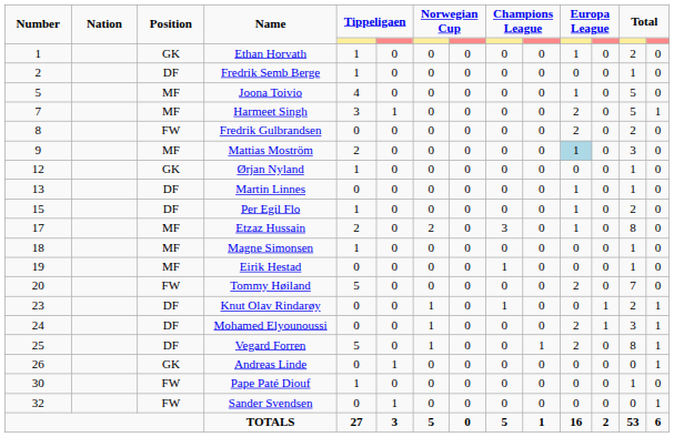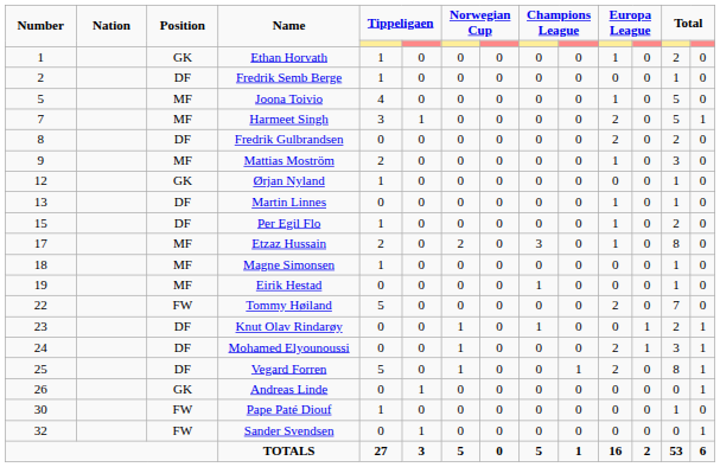 <table class="wikitable" style="font-size: 100%; text-align: center;">
 <tr>
 <td rowspan="2" width="10%" align="center"><strong>Number</strong></td>
 <td rowspan="2" width="10%" align="center"><strong>Nation</strong></td>
 <td rowspan="2" width="10%" align="center"><strong>Position</strong></td>
 <td rowspan="2" width="20%" align="center"><strong>Name</strong></td>
 <td colspan="2" align="center"><strong><a href='#'>Tippeligaen</a></strong></td>
 <td colspan="2" align="center"><strong><a href='#'>Norwegian Cup</a></strong></td>
 <td colspan="2" align="center"><strong><a href='#'>Champions League</a></strong></td>
 <td colspan="2" align="center"><strong><a href='#'>Europa League</a></strong></td>
 <td colspan="2" align="center"><strong>Total</strong></td>
 </tr>
 <tr>
 <th width=60 style="background: #FFEE99"></th>
 <th width=60 style="background: #FF8888"></th>
 <th width=60 style="background: #FFEE99"></th>
 <th width=60 style="background: #FF8888"></th>
 <th width=60 style="background: #FFEE99"></th>
 <th width=60 style="background: #FF8888"></th>
 <th width=60 style="background: #FFEE99"></th>
 <th width=60 style="background: #FF8888"></th>
 <th width=60 style="background: #FFEE99"></th>
 <th width=60 style="background: #FF8888"></th>
 </tr>
 <tr>
 <td>1</td>
 <td></td>
 <td>GK</td>
 <td><a href='#'>Ethan Horvath</a></td>
 <td>1</td>
 <td>0</td>
 <td>0</td>
 <td>0</td>
 <td>0</td>
 <td>0</td>
 <td>1</td>
 <td>0</td>
 <td>2</td>
 <td>0</td>
 </tr>
 <tr>
 <td>2</td>
 <td></td>
 <td>DF</td>
 <td><a href='#'>Fredrik Semb Berge</a></td>
 <td>1</td>
 <td>0</td>
 <td>0</td>
 <td>0</td>
 <td>0</td>
 <td>0</td>
 <td>0</td>
 <td>0</td>
 <td>1</td>
 <td>0</td>
 </tr>
 <tr>
 <td>5</td>
 <td></td>
 <td>MF</td>
 <td><a href='#'>Joona Toivio</a></td>
 <td>4</td>
 <td>0</td>
 <td>0</td>
 <td>0</td>
 <td>0</td>
 <td>0</td>
 <td>1</td>
 <td>0</td>
 <td>5</td>
 <td>0</td>
 </tr>
 <tr>
 <td>7</td>
 <td></td>
 <td>MF</td>
 <td><a href='#'>Harmeet Singh</a></td>
 <td>3</td>
 <td>1</td>
 <td>0</td>
 <td>0</td>
 <td>0</td>
 <td>0</td>
 <td>2</td>
 <td>0</td>
 <td>5</td>
 <td>1</td>
 </tr>
 <tr>
 <td>8</td>
 <td></td>
-<td>FW</td>
+<td>DF</td>
 <td><a href='#'>Fredrik Gulbrandsen</a></td>
 <td>0</td>
 <td>0</td>
 <td>0</td>
 <td>0</td>
 <td>0</td>
 <td>0</td>
 <td>2</td>
 <td>0</td>
 <td>2</td>
 <td>0</td>
 </tr>
 <tr>
 <td>9</td>
 <td></td>
 <td>MF</td>
 <td><a href='#'>Mattias Moström</a></td>
 <td>2</td>
 <td>0</td>
 <td>0</td>
 <td>0</td>
 <td>0</td>
 <td>0</td>
-<td style="background: lightblue;">1</td>
+<td>1</td>
 <td>0</td>
 <td>3</td>
 <td>0</td>
 </tr>
 <tr>
 <td>12</td>
 <td></td>
 <td>GK</td>
 <td><a href='#'>Ørjan Nyland</a></td>
 <td>1</td>
 <td>0</td>
 <td>0</td>
 <td>0</td>
 <td>0</td>
 <td>0</td>
 <td>0</td>
 <td>0</td>
 <td>1</td>
 <td>0</td>
 </tr>
 <tr>
 <td>13</td>
 <td></td>
 <td>DF</td>
 <td><a href='#'>Martin Linnes</a></td>
 <td>0</td>
 <td>0</td>
 <td>0</td>
 <td>0</td>
 <td>0</td>
 <td>0</td>
 <td>1</td>
 <td>0</td>
 <td>1</td>
 <td>0</td>
 </tr>
 <tr>
 <td>15</td>
 <td></td>
 <td>DF</td>
 <td><a href='#'>Per Egil Flo</a></td>
 <td>1</td>
 <td>0</td>
 <td>0</td>
 <td>0</td>
 <td>0</td>
 <td>0</td>
 <td>1</td>
 <td>0</td>
 <td>2</td>
 <td>0</td>
 </tr>
 <tr>
 <td>17</td>
 <td></td>
 <td>MF</td>
 <td><a href='#'>Etzaz Hussain</a></td>
 <td>2</td>
 <td>0</td>
 <td>2</td>
 <td>0</td>
 <td>3</td>
 <td>0</td>
 <td>1</td>
 <td>0</td>
 <td>8</td>
 <td>0</td>
 </tr>
 <tr>
 <td>18</td>
 <td></td>
 <td>MF</td>
 <td><a href='#'>Magne Simonsen</a></td>
 <td>1</td>
 <td>0</td>
 <td>0</td>
 <td>0</td>
 <td>0</td>
 <td>0</td>
 <td>0</td>
 <td>0</td>
 <td>1</td>
 <td>0</td>
 </tr>
 <tr>
 <td>19</td>
 <td></td>
 <td>MF</td>
 <td><a href='#'>Eirik Hestad</a></td>
 <td>0</td>
 <td>0</td>
 <td>0</td>
 <td>0</td>
 <td>1</td>
 <td>0</td>
 <td>0</td>
 <td>0</td>
 <td>1</td>
 <td>0</td>
 </tr>
 <tr>
-<td>20</td>
+<td>22</td>
 <td></td>
 <td>FW</td>
 <td><a href='#'>Tommy Høiland</a></td>
 <td>5</td>
 <td>0</td>
 <td>0</td>
 <td>0</td>
 <td>0</td>
 <td>0</td>
 <td>2</td>
 <td>0</td>
 <td>7</td>
 <td>0</td>
 </tr>
 <tr>
 <td>23</td>
 <td></td>
 <td>DF</td>
 <td><a href='#'>Knut Olav Rindarøy</a></td>
 <td>0</td>
 <td>0</td>
 <td>1</td>
 <td>0</td>
 <td>1</td>
 <td>0</td>
 <td>0</td>
 <td>1</td>
 <td>2</td>
 <td>1</td>
 </tr>
 <tr>
 <td>24</td>
 <td></td>
 <td>DF</td>
 <td><a href='#'>Mohamed Elyounoussi</a></td>
 <td>0</td>
 <td>0</td>
 <td>1</td>
 <td>0</td>
 <td>0</td>
 <td>0</td>
 <td>2</td>
 <td>1</td>
 <td>3</td>
 <td>1</td>
 </tr>
 <tr>
 <td>25</td>
 <td></td>
 <td>DF</td>
 <td><a href='#'>Vegard Forren</a></td>
 <td>5</td>
 <td>0</td>
 <td>1</td>
 <td>0</td>
 <td>0</td>
 <td>1</td>
 <td>2</td>
 <td>0</td>
 <td>8</td>
 <td>1</td>
 </tr>
 <tr>
 <td>26</td>
 <td></td>
 <td>GK</td>
 <td><a href='#'>Andreas Linde</a></td>
 <td>0</td>
 <td>1</td>
 <td>0</td>
 <td>0</td>
 <td>0</td>
 <td>0</td>
 <td>0</td>
 <td>0</td>
 <td>0</td>
 <td>1</td>
 </tr>
 <tr>
 <td>30</td>
 <td></td>
 <td>FW</td>
 <td><a href='#'>Pape Paté Diouf</a></td>
 <td>1</td>
 <td>0</td>
 <td>0</td>
 <td>0</td>
 <td>0</td>
 <td>0</td>
 <td>0</td>
 <td>0</td>
 <td>1</td>
 <td>0</td>
 </tr>
 <tr>
 <td>32</td>
 <td></td>
 <td>FW</td>
 <td><a href='#'>Sander Svendsen</a></td>
 <td>0</td>
 <td>1</td>
 <td>0</td>
 <td>0</td>
 <td>0</td>
 <td>0</td>
 <td>0</td>
 <td>0</td>
 <td>0</td>
 <td>1</td>
 </tr>
 <tr>
 <td colspan="3"></td>
 <td><strong>TOTALS</strong></td>
 <td><strong>27</strong></td>
 <td><strong>3</strong></td>
 <td><strong>5</strong></td>
 <td><strong>0</strong></td>
 <td><strong>5</strong></td>
 <td><strong>1</strong></td>
 <td><strong>16</strong></td>
 <td><strong>2</strong></td>
 <td><strong>53</strong></td>
 <td><strong>6</strong></td>
 </tr>
 </table>
